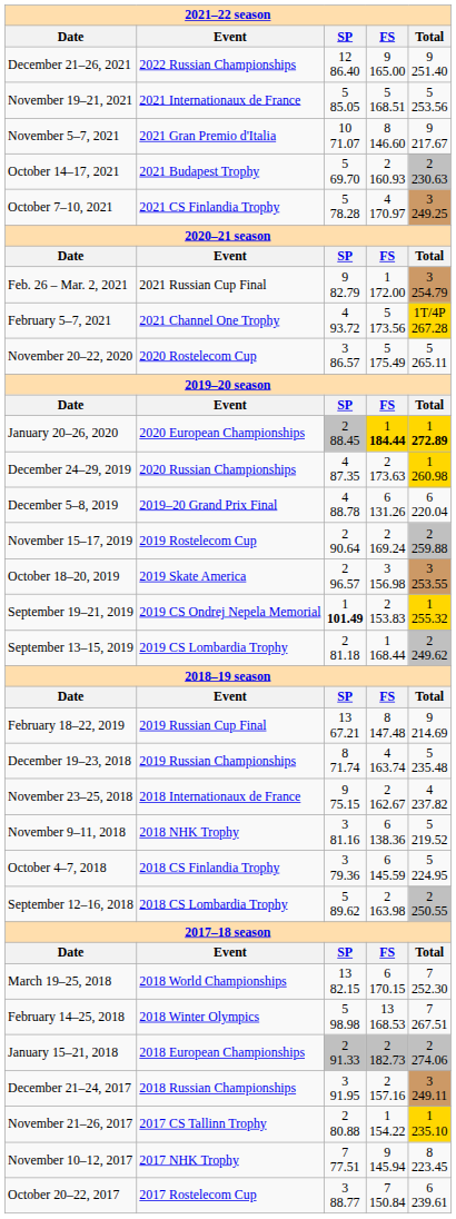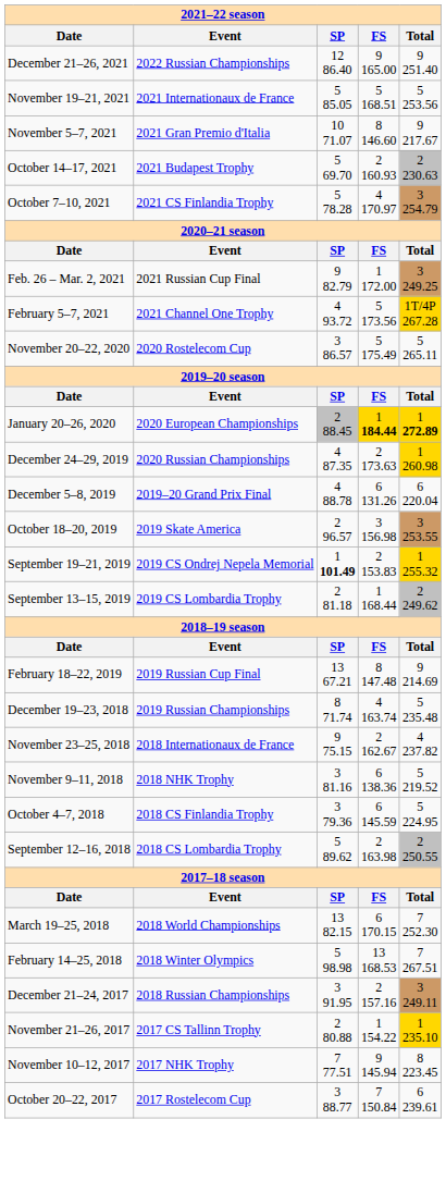 <table class="wikitable">
 <tr>
 <td style="background-color: #ffdead; " colspan=5 align=center><a href='#'><strong>2021–22 season</strong></a></td>
 </tr>
 <tr>
 <th>Date</th>
 <th>Event</th>
 <th><a href='#'>SP</a></th>
 <th><a href='#'>FS</a></th>
 <th>Total</th>
 </tr>
 <tr>
 <td>December 21–26, 2021</td>
 <td><a href='#'>2022 Russian Championships</a></td>
 <td align=center>12 <br> 86.40</td>
 <td align=center>9 <br> 165.00</td>
 <td align=center>9 <br> 251.40</td>
 </tr>
 <tr>
 <td>November 19–21, 2021</td>
 <td><a href='#'>2021 Internationaux de France</a></td>
 <td align=center>5 <br> 85.05</td>
 <td align=center>5 <br> 168.51</td>
 <td align=center>5 <br> 253.56</td>
 </tr>
 <tr>
 <td>November 5–7, 2021</td>
 <td><a href='#'>2021 Gran Premio d'Italia</a></td>
 <td align=center>10 <br> 71.07</td>
 <td align=center>8 <br> 146.60</td>
 <td align=center>9 <br> 217.67</td>
 </tr>
 <tr>
 <td>October 14–17, 2021</td>
 <td><a href='#'>2021 Budapest Trophy</a></td>
 <td align=center>5 <br> 69.70</td>
 <td align=center>2 <br> 160.93</td>
 <td align=center bgcolor=silver>2 <br> 230.63</td>
 </tr>
 <tr>
 <td>October 7–10, 2021</td>
 <td><a href='#'>2021 CS Finlandia Trophy</a></td>
 <td align=center>5 <br> 78.28</td>
 <td align=center>4 <br> 170.97</td>
-<td align=center bgcolor=cc9966>3 <br> 249.25</td>
+<td align=center bgcolor=cc9966>3 <br> 254.79</td>
 </tr>
 <tr>
 <td style="background-color: #ffdead; " colspan=5 align=center><a href='#'><strong>2020–21 season</strong></a></td>
 </tr>
 <tr>
 <th>Date</th>
 <th>Event</th>
 <th><a href='#'>SP</a></th>
 <th><a href='#'>FS</a></th>
 <th>Total</th>
 </tr>
 <tr>
 <td>Feb. 26 – Mar. 2, 2021</td>
 <td>2021 Russian Cup Final</td>
 <td align=center>9 <br> 82.79</td>
 <td align=center>1 <br> 172.00</td>
-<td align=center bgcolor=cc9966>3 <br> 254.79</td>
+<td align=center bgcolor=cc9966>3 <br> 249.25</td>
 </tr>
 <tr>
 <td>February 5–7, 2021</td>
 <td><a href='#'>2021 Channel One Trophy</a></td>
 <td align=center>4 <br> 93.72</td>
 <td align=center>5 <br> 173.56</td>
 <td align=center bgcolor=gold>1T/4P <br> 267.28</td>
 </tr>
 <tr>
 <td>November 20–22, 2020</td>
 <td><a href='#'>2020 Rostelecom Cup</a></td>
 <td align=center>3 <br> 86.57</td>
 <td align=center>5 <br> 175.49</td>
 <td align=center>5 <br> 265.11</td>
 </tr>
 <tr>
 <td style="background-color: #ffdead; " colspan=5 align=center><a href='#'><strong>2019–20 season</strong></a></td>
 </tr>
 <tr>
 <th>Date</th>
 <th>Event</th>
 <th><a href='#'>SP</a></th>
 <th><a href='#'>FS</a></th>
 <th>Total</th>
 </tr>
 <tr>
 <td>January 20–26, 2020</td>
 <td><a href='#'>2020 European Championships</a></td>
 <td align=center bgcolor=silver>2 <br> 88.45</td>
 <td align=center bgcolor=gold>1 <br> <strong>184.44</strong></td>
 <td align=center bgcolor=gold>1 <br> <strong>272.89</strong></td>
 </tr>
 <tr>
 <td>December 24–29, 2019</td>
 <td><a href='#'>2020 Russian Championships</a></td>
 <td align=center>4 <br> 87.35</td>
 <td align=center>2 <br>  173.63</td>
 <td align=center bgcolor=gold>1 <br> 260.98</td>
 </tr>
 <tr>
 <td>December 5–8, 2019</td>
 <td><a href='#'>2019–20 Grand Prix Final</a></td>
 <td align=center>4 <br> 88.78</td>
 <td align=center>6 <br> 131.26</td>
 <td align=center>6 <br> 220.04</td>
-</tr>
-<tr>
-<td>November 15–17, 2019</td>
-<td><a href='#'>2019 Rostelecom Cup</a></td>
-<td align=center>2 <br> 90.64</td>
-<td align=center>2 <br> 169.24</td>
-<td align=center bgcolor=silver>2 <br> 259.88</td>
 </tr>
 <tr>
 <td>October 18–20, 2019</td>
 <td><a href='#'>2019 Skate America</a></td>
 <td align=center>2 <br> 96.57</td>
 <td align=center>3 <br> 156.98</td>
 <td align=center bgcolor="#cc9966">3 <br> 253.55</td>
 </tr>
 <tr>
 <td>September 19–21, 2019</td>
 <td><a href='#'>2019 CS Ondrej Nepela Memorial</a></td>
 <td align=center>1 <br> <strong>101.49</strong></td>
 <td align=center>2 <br> 153.83</td>
 <td align=center bgcolor=gold>1 <br> 255.32</td>
 </tr>
 <tr>
 <td>September 13–15, 2019</td>
 <td><a href='#'>2019 CS Lombardia Trophy</a></td>
 <td align=center>2 <br> 81.18</td>
 <td align=center>1 <br> 168.44</td>
 <td align=center bgcolor=silver>2 <br> 249.62</td>
 </tr>
 <tr>
 <td style="background-color: #ffdead; " colspan=5 align=center><a href='#'><strong>2018–19 season</strong></a></td>
 </tr>
 <tr>
 <th>Date</th>
 <th>Event</th>
 <th><a href='#'>SP</a></th>
 <th><a href='#'>FS</a></th>
 <th>Total</th>
 </tr>
 <tr>
 <td>February 18–22, 2019</td>
 <td><a href='#'>2019 Russian Cup Final</a></td>
 <td align=center>13 <br> 67.21</td>
 <td align=center>8 <br> 147.48</td>
 <td align=center>9 <br> 214.69</td>
 </tr>
 <tr>
 <td>December 19–23, 2018</td>
 <td><a href='#'>2019 Russian Championships</a></td>
 <td align=center>8 <br> 71.74</td>
 <td align=center>4 <br> 163.74</td>
 <td align=center>5 <br> 235.48</td>
 </tr>
 <tr>
 <td>November 23–25, 2018</td>
 <td><a href='#'>2018 Internationaux de France</a></td>
 <td align=center>9 <br> 75.15</td>
 <td align=center>2 <br> 162.67</td>
 <td align=center>4 <br> 237.82</td>
 </tr>
 <tr>
 <td>November 9–11, 2018</td>
 <td><a href='#'>2018 NHK Trophy</a></td>
 <td align=center>3 <br> 81.16</td>
 <td align=center>6 <br> 138.36</td>
 <td align=center>5 <br> 219.52</td>
 </tr>
 <tr>
 <td>October 4–7, 2018</td>
 <td><a href='#'>2018 CS Finlandia Trophy</a></td>
 <td align=center>3 <br> 79.36</td>
 <td align=center>6 <br> 145.59</td>
 <td align=center>5 <br> 224.95</td>
 </tr>
 <tr>
 <td>September 12–16, 2018</td>
 <td><a href='#'>2018 CS Lombardia Trophy</a></td>
 <td align=center>5 <br> 89.62</td>
 <td align=center>2 <br> 163.98</td>
 <td align=center bgcolor=silver>2 <br> 250.55</td>
 </tr>
 <tr>
 <td style="background-color: #ffdead; " colspan=5 align=center><a href='#'><strong>2017–18 season</strong></a></td>
 </tr>
 <tr>
 <th>Date</th>
 <th>Event</th>
 <th><a href='#'>SP</a></th>
 <th><a href='#'>FS</a></th>
 <th>Total</th>
 </tr>
 <tr>
 <td>March 19–25, 2018</td>
 <td><a href='#'>2018 World Championships</a></td>
 <td align=center>13 <br> 82.15</td>
 <td align=center>6  <br> 170.15</td>
 <td align=center>7  <br> 252.30</td>
 </tr>
 <tr>
 <td>February 14–25, 2018</td>
 <td><a href='#'>2018 Winter Olympics</a></td>
 <td align=center>5 <br> 98.98</td>
 <td align=center>13 <br> 168.53</td>
 <td align=center>7 <br> 267.51</td>
 </tr>
 <tr>
-<td>January 15–21, 2018</td>
-<td><a href='#'>2018 European Championships</a></td>
-<td align=center bgcolor=silver>2 <br> 91.33</td>
-<td align=center bgcolor=silver>2 <br> 182.73</td>
-<td align=center bgcolor=silver>2 <br> 274.06</td>
-</tr>
-<tr>
 <td>December 21–24, 2017</td>
 <td><a href='#'>2018 Russian Championships</a></td>
 <td align=center>3 <br> 91.95</td>
 <td align=center>2 <br> 157.16</td>
 <td align="center" bgcolor="#cc9966">3 <br> 249.11</td>
 </tr>
 <tr>
 <td>November 21–26, 2017</td>
 <td><a href='#'>2017 CS Tallinn Trophy</a></td>
 <td align=center>2 <br> 80.88</td>
 <td align=center>1 <br> 154.22</td>
 <td align=center bgcolor=gold>1 <br> 235.10</td>
 </tr>
 <tr>
 <td>November 10–12, 2017</td>
 <td><a href='#'>2017 NHK Trophy</a></td>
 <td align=center>7 <br> 77.51</td>
 <td align=center>9 <br> 145.94</td>
 <td align=center>8 <br> 223.45</td>
 </tr>
 <tr>
 <td>October 20–22, 2017</td>
 <td><a href='#'>2017 Rostelecom Cup</a></td>
 <td align=center>3 <br> 88.77</td>
 <td align=center>7 <br> 150.84</td>
 <td align=center>6 <br> 239.61</td>
 </tr>
 </table>
